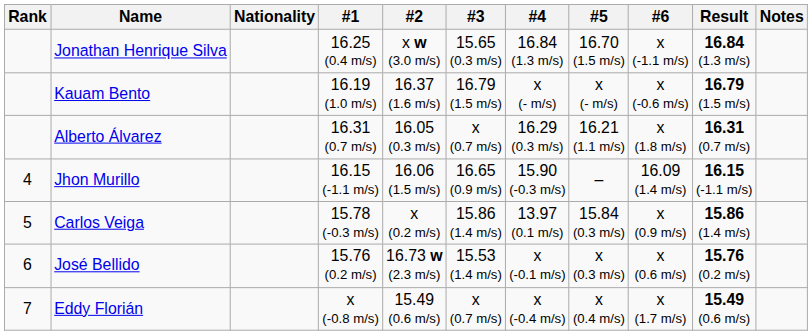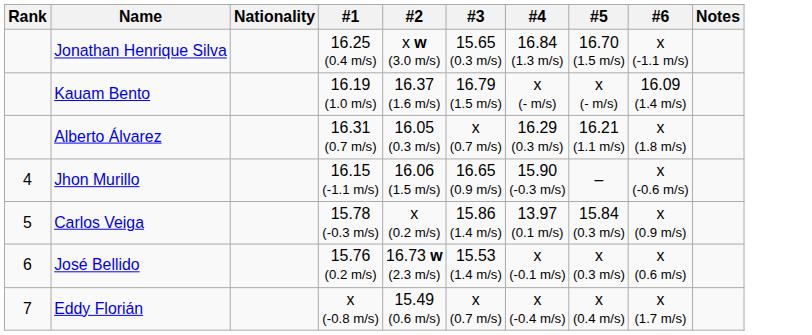 <table class="wikitable sortable" style="text-align:center">
 <tr>
 <th>Rank</th>
 <th>Name</th>
 <th>Nationality</th>
 <th>#1</th>
 <th>#2</th>
 <th>#3</th>
 <th>#4</th>
 <th>#5</th>
 <th>#6</th>
-<th>Result</th>
 <th>Notes</th>
 </tr>
 <tr>
 <td></td>
 <td align=left><a href='#'>Jonathan Henrique Silva</a></td>
 <td align=left></td>
 <td>16.25<br> <small>(0.4 m/s)</small></td>
 <td>x <strong>w</strong><br> <small>(3.0 m/s)</small></td>
 <td>15.65<br> <small>(0.3 m/s)</small></td>
 <td>16.84<br> <small>(1.3 m/s)</small></td>
 <td>16.70<br> <small>(1.5 m/s)</small></td>
 <td>x<br> <small>(-1.1 m/s)</small></td>
-<td><strong>16.84</strong><br><small>(1.3 m/s)</small></td>
 <td></td>
 </tr>
 <tr>
 <td></td>
 <td align=left><a href='#'>Kauam Bento</a></td>
 <td align=left></td>
 <td>16.19<br> <small>(1.0 m/s)</small></td>
 <td>16.37<br> <small>(1.6 m/s)</small></td>
 <td>16.79<br> <small>(1.5 m/s)</small></td>
 <td>x<br> <small>(- m/s)</small></td>
 <td>x<br> <small>(- m/s)</small></td>
-<td>x<br> <small>(-0.6 m/s)</small></td>
-<td><strong>16.79</strong><br><small>(1.5 m/s)</small></td>
+<td>16.09<br> <small>(1.4 m/s)</small></td>
 <td></td>
 </tr>
 <tr>
 <td></td>
 <td align=left><a href='#'>Alberto Álvarez</a></td>
 <td align=left></td>
 <td>16.31<br> <small>(0.7 m/s)</small></td>
 <td>16.05<br> <small>(0.3 m/s)</small></td>
 <td>x<br> <small>(0.7 m/s)</small></td>
 <td>16.29<br> <small>(0.3 m/s)</small></td>
 <td>16.21<br> <small>(1.1 m/s)</small></td>
 <td>x<br> <small>(1.8 m/s)</small></td>
-<td><strong>16.31</strong><br><small>(0.7 m/s)</small></td>
 <td></td>
 </tr>
 <tr>
 <td>4</td>
 <td align=left><a href='#'>Jhon Murillo</a></td>
 <td align=left></td>
 <td>16.15<br> <small>(-1.1 m/s)</small></td>
 <td>16.06<br> <small>(1.5 m/s)</small></td>
 <td>16.65<br> <small>(0.9 m/s)</small></td>
 <td>15.90<br> <small>(-0.3 m/s)</small></td>
 <td>–</td>
-<td>16.09<br> <small>(1.4 m/s)</small></td>
-<td><strong>16.15</strong><br><small>(-1.1 m/s)</small></td>
+<td>x<br> <small>(-0.6 m/s)</small></td>
 <td></td>
 </tr>
 <tr>
 <td>5</td>
 <td align=left><a href='#'>Carlos Veiga</a></td>
 <td align=left></td>
 <td>15.78<br> <small>(-0.3 m/s)</small></td>
 <td>x<br> <small>(0.2 m/s)</small></td>
 <td>15.86<br> <small>(1.4 m/s)</small></td>
 <td>13.97<br> <small>(0.1 m/s)</small></td>
 <td>15.84<br> <small>(0.3 m/s)</small></td>
 <td>x<br> <small>(0.9 m/s)</small></td>
-<td><strong>15.86</strong><br><small>(1.4 m/s)</small></td>
 <td></td>
 </tr>
 <tr>
 <td>6</td>
 <td align=left><a href='#'>José Bellido</a></td>
 <td align=left></td>
 <td>15.76<br> <small>(0.2 m/s)</small></td>
 <td>16.73 <strong>w</strong><br> <small>(2.3 m/s)</small></td>
 <td>15.53<br> <small>(1.4 m/s)</small></td>
 <td>x<br> <small>(-0.1 m/s)</small></td>
 <td>x<br> <small>(0.3 m/s)</small></td>
 <td>x<br> <small>(0.6 m/s)</small></td>
-<td><strong>15.76</strong><br><small>(0.2 m/s)</small></td>
 <td></td>
 </tr>
 <tr>
 <td>7</td>
 <td align=left><a href='#'>Eddy Florián</a></td>
 <td align=left></td>
 <td>x<br> <small>(-0.8 m/s)</small></td>
 <td>15.49<br> <small>(0.6 m/s)</small></td>
 <td>x<br> <small>(0.7 m/s)</small></td>
 <td>x<br> <small>(-0.4 m/s)</small></td>
 <td>x<br> <small>(0.4 m/s)</small></td>
 <td>x<br> <small>(1.7 m/s)</small></td>
-<td><strong>15.49</strong><br><small>(0.6 m/s)</small></td>
 <td></td>
 </tr>
 </table>
